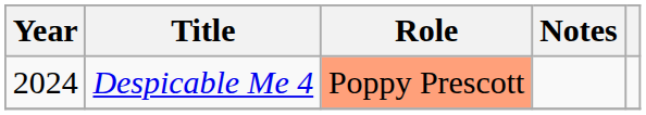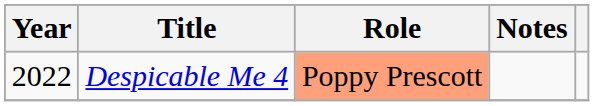 <table class="wikitable ">
 <tr>
 <th>Year</th>
 <th>Title</th>
 <th>Role</th>
 <th>Notes</th>
 <th></th>
 </tr>
 <tr>
-<td>2024</td>
+<td>2022</td>
 <td><em><a href='#'>Despicable Me 4</a></em></td>
 <td style="background: lightsalmon;">Poppy Prescott</td>
 <td></td>
 <td></td>
 </tr>
 <tr>
 </tr>
 </table>
